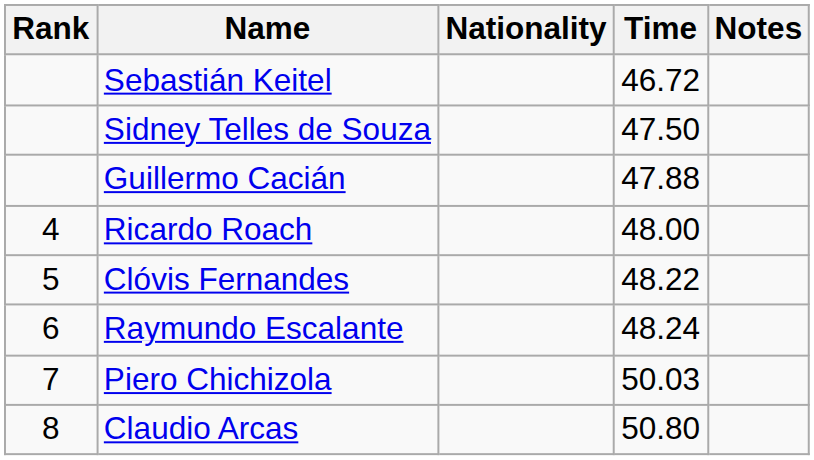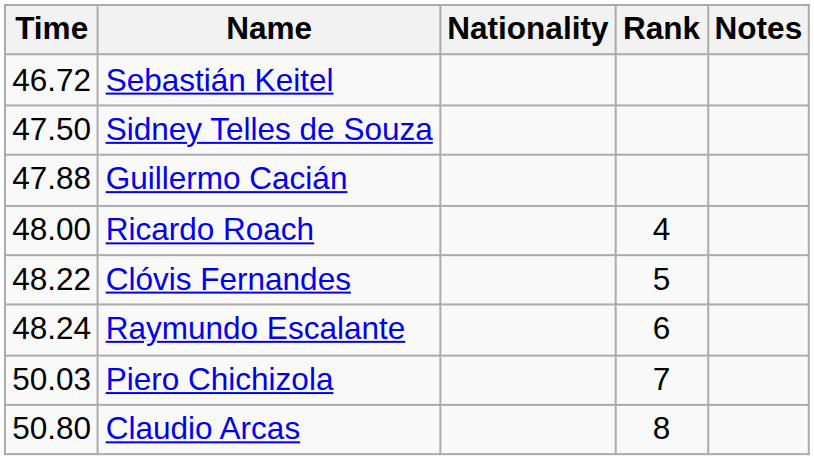 <table class="wikitable sortable" style="text-align:center">
 <tr>
-<th>Rank</th>
+<th>Time</th>
 <th>Name</th>
 <th>Nationality</th>
-<th>Time</th>
+<th>Rank</th>
 <th>Notes</th>
 </tr>
 <tr>
-<td align=center></td>
+<td>46.72</td>
 <td align=left><a href='#'>Sebastián Keitel</a></td>
 <td align=left></td>
-<td>46.72</td>
+<td align=center></td>
 <td></td>
 </tr>
 <tr>
-<td align=center></td>
+<td>47.50</td>
 <td align=left><a href='#'>Sidney Telles de Souza</a></td>
 <td align=left></td>
-<td>47.50</td>
+<td align=center></td>
 <td></td>
 </tr>
 <tr>
-<td align=center></td>
+<td>47.88</td>
 <td align=left><a href='#'>Guillermo Cacián</a></td>
 <td align=left></td>
-<td>47.88</td>
+<td align=center></td>
 <td></td>
 </tr>
 <tr>
-<td align=center>4</td>
+<td>48.00</td>
 <td align=left><a href='#'>Ricardo Roach</a></td>
 <td align=left></td>
-<td>48.00</td>
+<td align=center>4</td>
 <td></td>
 </tr>
 <tr>
-<td align=center>5</td>
+<td>48.22</td>
 <td align=left><a href='#'>Clóvis Fernandes</a></td>
 <td align=left></td>
-<td>48.22</td>
+<td align=center>5</td>
 <td></td>
 </tr>
 <tr>
-<td align=center>6</td>
+<td>48.24</td>
 <td align=left><a href='#'>Raymundo Escalante</a></td>
 <td align=left></td>
-<td>48.24</td>
+<td align=center>6</td>
 <td></td>
 </tr>
 <tr>
-<td align=center>7</td>
+<td>50.03</td>
 <td align=left><a href='#'>Piero Chichizola</a></td>
 <td align=left></td>
-<td>50.03</td>
+<td align=center>7</td>
 <td></td>
 </tr>
 <tr>
-<td align=center>8</td>
+<td>50.80</td>
 <td align=left><a href='#'>Claudio Arcas</a></td>
 <td align=left></td>
-<td>50.80</td>
+<td align=center>8</td>
 <td></td>
 </tr>
 </table>
